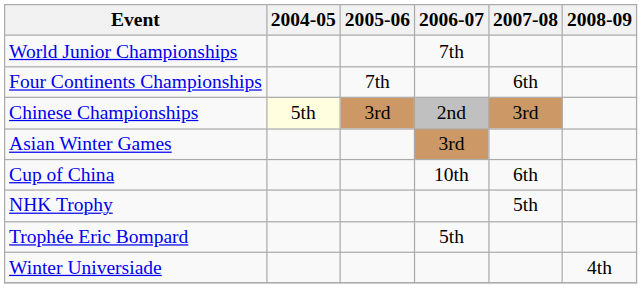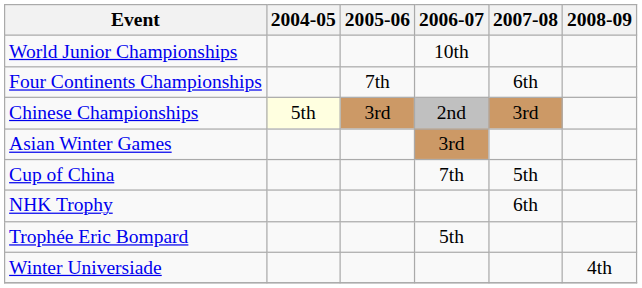 <table class="wikitable">
 <tr>
 <th>Event</th>
 <th>2004-05</th>
 <th>2005-06</th>
 <th>2006-07</th>
 <th>2007-08</th>
 <th>2008-09</th>
 </tr>
 <tr>
 <td><a href='#'>World Junior Championships</a></td>
 <td></td>
 <td></td>
-<td align="center">7th</td>
+<td align="center">10th</td>
 <td></td>
 <td></td>
 </tr>
 <tr>
 <td><a href='#'>Four Continents Championships</a></td>
 <td></td>
 <td align="center">7th</td>
 <td></td>
 <td align="center">6th</td>
 <td></td>
 </tr>
 <tr>
 <td><a href='#'>Chinese Championships</a></td>
 <td align="center" style="background: lightyellow;">5th</td>
 <td align="center" bgcolor="#cc9966">3rd</td>
 <td align="center" bgcolor="silver">2nd</td>
 <td align="center" bgcolor="#cc9966">3rd</td>
 <td></td>
 </tr>
 <tr>
 <td><a href='#'>Asian Winter Games</a></td>
 <td></td>
 <td></td>
 <td align="center" bgcolor="#cc9966">3rd</td>
 <td></td>
 <td></td>
 </tr>
 <tr>
 <td><a href='#'>Cup of China</a></td>
 <td></td>
 <td></td>
-<td align="center">10th</td>
-<td align="center">6th</td>
+<td align="center">7th</td>
+<td align="center">5th</td>
 <td></td>
 </tr>
 <tr>
 <td><a href='#'>NHK Trophy</a></td>
 <td></td>
 <td></td>
 <td></td>
-<td align="center">5th</td>
+<td align="center">6th</td>
 <td></td>
 </tr>
 <tr>
 <td><a href='#'>Trophée Eric Bompard</a></td>
 <td></td>
 <td></td>
 <td align="center">5th</td>
 <td></td>
 <td></td>
 </tr>
 <tr>
 <td><a href='#'>Winter Universiade</a></td>
 <td></td>
 <td></td>
 <td></td>
 <td></td>
 <td align="center">4th</td>
 </tr>
 <tr>
 </tr>
 </table>
